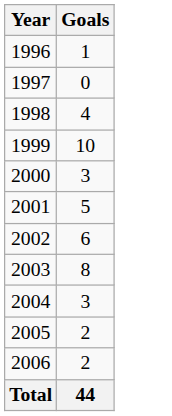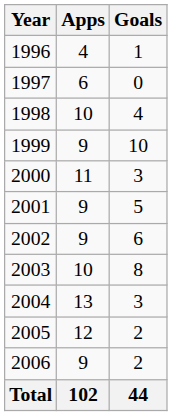 <table class="wikitable sortable" style="text-align:center">
 <tr>
 <th scope="col">Year</th>
+<th scope="col">Apps</th>
 <th scope="col">Goals</th>
 </tr>
 <tr>
 <td>1996</td>
+<td>4</td>
 <td>1</td>
 </tr>
 <tr>
 <td>1997</td>
+<td>6</td>
 <td>0</td>
 </tr>
 <tr>
 <td>1998</td>
+<td>10</td>
 <td>4</td>
 </tr>
 <tr>
 <td>1999</td>
+<td>9</td>
 <td>10</td>
 </tr>
 <tr>
 <td>2000</td>
+<td>11</td>
 <td>3</td>
 </tr>
 <tr>
 <td>2001</td>
+<td>9</td>
 <td>5</td>
 </tr>
 <tr>
 <td>2002</td>
+<td>9</td>
 <td>6</td>
 </tr>
 <tr>
 <td>2003</td>
+<td>10</td>
 <td>8</td>
 </tr>
 <tr>
 <td>2004</td>
+<td>13</td>
 <td>3</td>
 </tr>
 <tr>
 <td>2005</td>
+<td>12</td>
 <td>2</td>
 </tr>
 <tr>
 <td>2006</td>
+<td>9</td>
 <td>2</td>
 </tr>
 <tr>
 <th>Total</th>
+<th>102</th>
 <th>44</th>
 </tr>
 </table>
